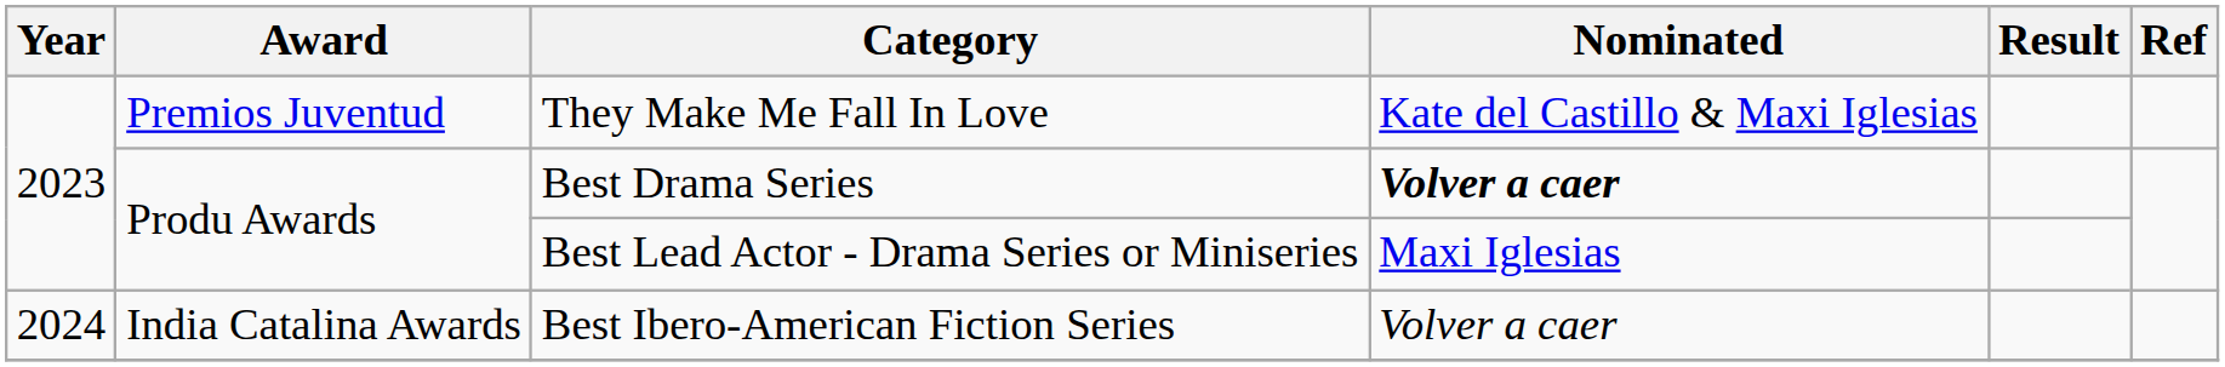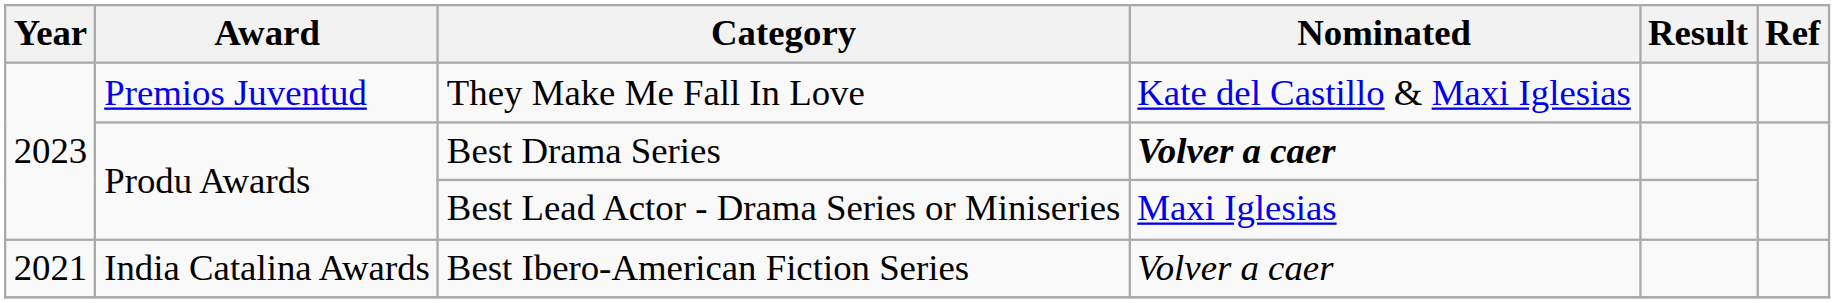 <table class="wikitable plainrowheaders">
 <tr>
 <th scope="col">Year</th>
 <th scope="col">Award</th>
 <th scope="col">Category</th>
 <th scope="col">Nominated</th>
 <th scope="col">Result</th>
 <th scope="col">Ref</th>
 </tr>
 <tr>
 <td rowspan="3">2023</td>
 <td><a href='#'>Premios Juventud</a></td>
 <td>They Make Me Fall In Love</td>
 <td><a href='#'>Kate del Castillo</a> & <a href='#'>Maxi Iglesias</a></td>
 <td></td>
 <td align="center"></td>
 </tr>
 <tr>
 <td rowspan="2">Produ Awards</td>
 <td>Best Drama Series</td>
 <td><strong><em>Volver a caer</em></strong></td>
 <td></td>
 <td align="center" rowspan="2"></td>
 </tr>
 <tr>
 <td>Best Lead Actor - Drama Series or Miniseries</td>
 <td><a href='#'>Maxi Iglesias</a></td>
 <td></td>
 </tr>
 <tr>
-<td>2024</td>
+<td>2021</td>
 <td>India Catalina Awards</td>
 <td>Best Ibero-American Fiction Series</td>
 <td><em>Volver a caer</em></td>
 <td></td>
 <td align="center"></td>
 </tr>
 <tr>
 </tr>
 </table>
